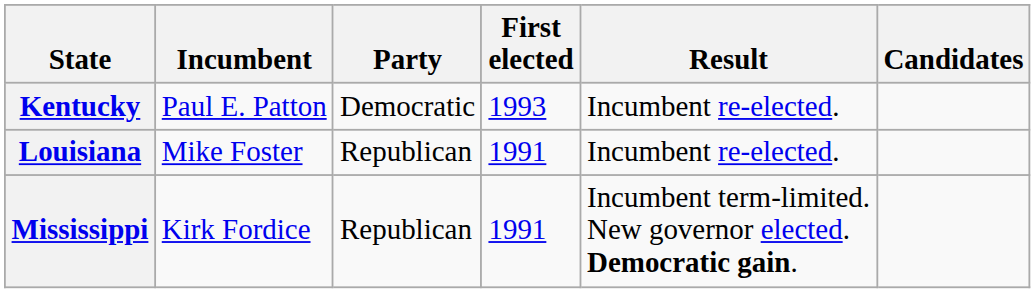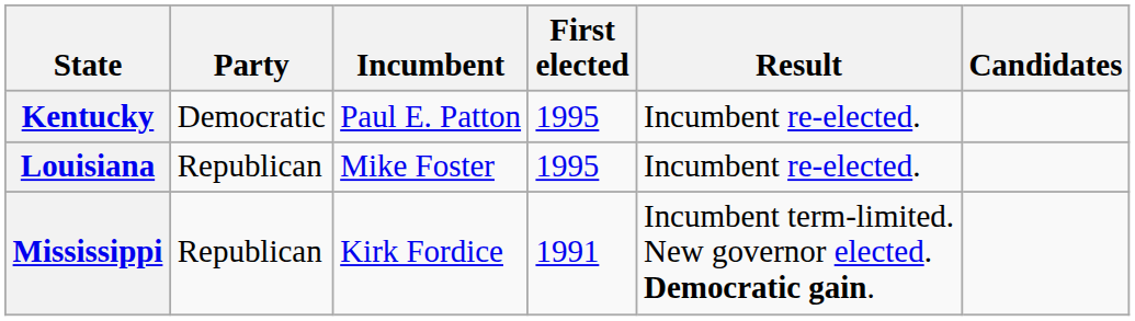 <table class="wikitable sortable">
 <tr valign=bottom>
 <th>State</th>
+<th>Party</th>
 <th>Incumbent</th>
-<th>Party</th>
 <th>First<br>elected</th>
 <th>Result</th>
 <th>Candidates</th>
 </tr>
 <tr>
 <th><a href='#'>Kentucky</a></th>
+<td>Democratic</td>
 <td><a href='#'>Paul E. Patton</a></td>
-<td>Democratic</td>
-<td><a href='#'>1993</a></td>
+<td><a href='#'>1995</a></td>
 <td>Incumbent <a href='#'>re-elected</a>.</td>
 <td nowrap></td>
 </tr>
 <tr>
 <th><a href='#'>Louisiana</a></th>
+<td>Republican</td>
 <td><a href='#'>Mike Foster</a></td>
-<td>Republican</td>
-<td><a href='#'>1991</a></td>
+<td><a href='#'>1995</a></td>
 <td>Incumbent <a href='#'>re-elected</a>.</td>
 <td nowrap></td>
 </tr>
 <tr>
 <th><a href='#'>Mississippi</a></th>
+<td>Republican</td>
 <td><a href='#'>Kirk Fordice</a></td>
-<td>Republican</td>
 <td><a href='#'>1991</a></td>
 <td>Incumbent term-limited.<br>New governor <a href='#'>elected</a>.<br><strong>Democratic gain</strong>.</td>
 <td nowrap></td>
 </tr>
 </table>
